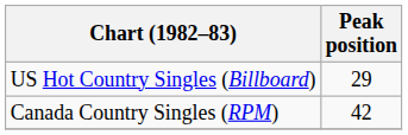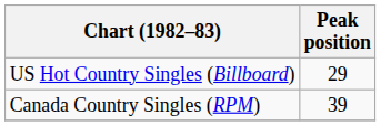 <table class="wikitable sortable">
 <tr>
 <th>Chart (1982–83)</th>
 <th>Peak<br>position</th>
 </tr>
 <tr>
 <td>US <a href='#'>Hot Country Singles</a> (<em><a href='#'>Billboard</a></em>)</td>
 <td align="center">29</td>
 </tr>
 <tr>
 <td>Canada Country Singles (<em><a href='#'>RPM</a></em>)</td>
-<td align="center">42</td>
+<td align="center">39</td>
 </tr>
 <tr>
 </tr>
 </table>
